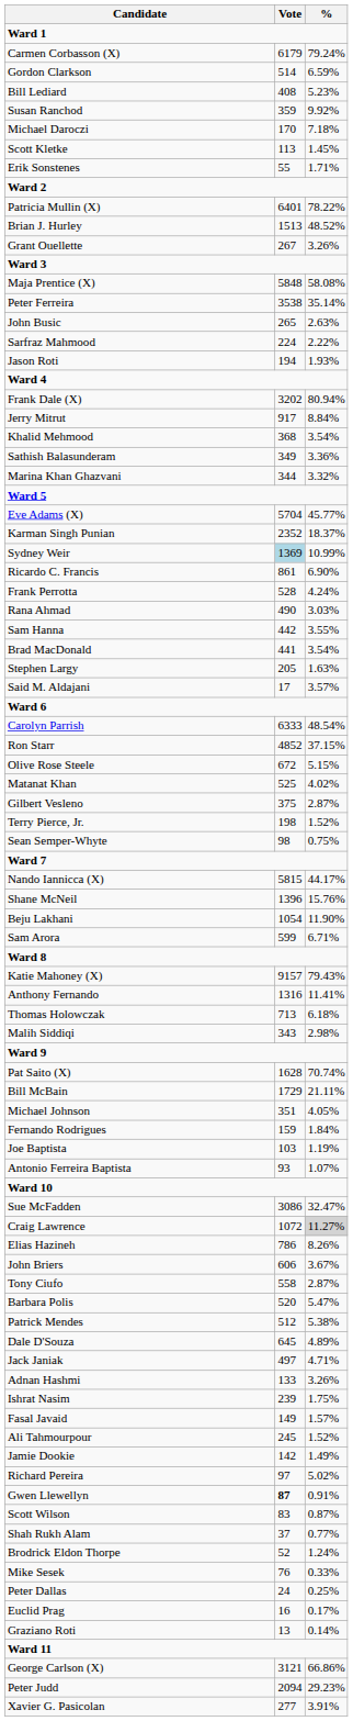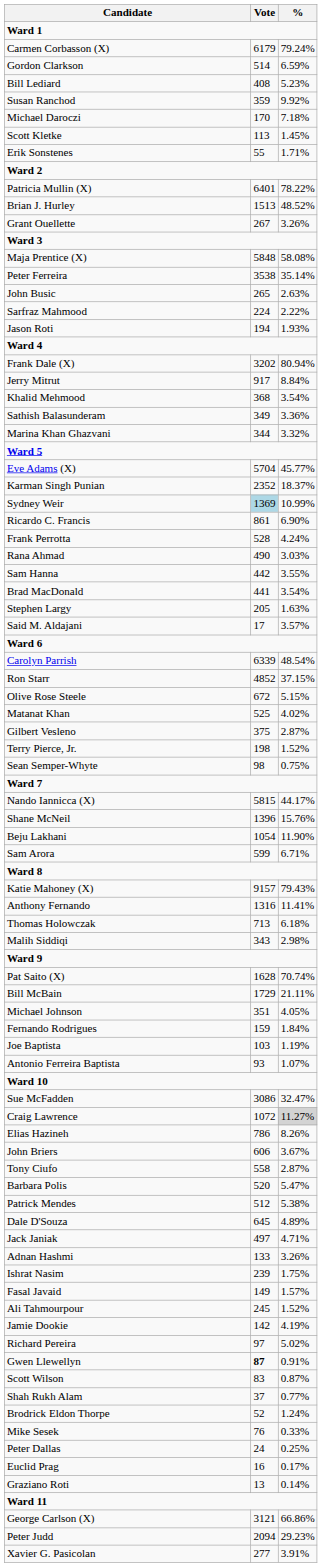 <table class="wikitable">
 <tr>
 <th bgcolor="#DDDDFF" width="350px">Candidate</th>
 <th bgcolor="#DDDDFF">Vote</th>
 <th bgcolor="#DDDDFF">%</th>
 </tr>
 <tr>
 <td colspan="4"><strong>Ward 1</strong></td>
 </tr>
 <tr>
 <td>Carmen Corbasson (X)</td>
 <td>6179</td>
 <td>79.24%</td>
 </tr>
 <tr>
 <td>Gordon Clarkson</td>
 <td>514</td>
 <td>6.59%</td>
 </tr>
 <tr>
 <td>Bill Lediard</td>
 <td>408</td>
 <td>5.23%</td>
 </tr>
 <tr>
 <td>Susan Ranchod</td>
 <td>359</td>
 <td>9.92%</td>
 </tr>
 <tr>
 <td>Michael Daroczi</td>
 <td>170</td>
 <td>7.18%</td>
 </tr>
 <tr>
 <td>Scott Kletke</td>
 <td>113</td>
 <td>1.45%</td>
 </tr>
 <tr>
 <td>Erik Sonstenes</td>
 <td>55</td>
 <td>1.71%</td>
 </tr>
 <tr>
 <td colspan="4"><strong>Ward 2</strong></td>
 </tr>
 <tr>
 <td>Patricia Mullin (X)</td>
 <td>6401</td>
 <td>78.22%</td>
 </tr>
 <tr>
 <td>Brian J. Hurley</td>
 <td>1513</td>
 <td>48.52%</td>
 </tr>
 <tr>
 <td>Grant Ouellette</td>
 <td>267</td>
 <td>3.26%</td>
 </tr>
 <tr>
 <td colspan="4"><strong>Ward 3</strong></td>
 </tr>
 <tr>
 <td>Maja Prentice (X)</td>
 <td>5848</td>
 <td>58.08%</td>
 </tr>
 <tr>
 <td>Peter Ferreira</td>
 <td>3538</td>
 <td>35.14%</td>
 </tr>
 <tr>
 <td>John Busic</td>
 <td>265</td>
 <td>2.63%</td>
 </tr>
 <tr>
 <td>Sarfraz Mahmood</td>
 <td>224</td>
 <td>2.22%</td>
 </tr>
 <tr>
 <td>Jason Roti</td>
 <td>194</td>
 <td>1.93%</td>
 </tr>
 <tr>
 <td colspan="4"><strong>Ward 4</strong></td>
 </tr>
 <tr>
 <td>Frank Dale (X)</td>
 <td>3202</td>
 <td>80.94%</td>
 </tr>
 <tr>
 <td>Jerry Mitrut</td>
 <td>917</td>
 <td>8.84%</td>
 </tr>
 <tr>
 <td>Khalid Mehmood</td>
 <td>368</td>
 <td>3.54%</td>
 </tr>
 <tr>
 <td>Sathish Balasunderam</td>
 <td>349</td>
 <td>3.36%</td>
 </tr>
 <tr>
 <td>Marina Khan Ghazvani</td>
 <td>344</td>
 <td>3.32%</td>
 </tr>
 <tr>
 <td colspan="4"><strong><a href='#'>Ward 5</a></strong></td>
 </tr>
 <tr>
 <td><a href='#'>Eve Adams</a> (X)</td>
 <td>5704</td>
 <td>45.77%</td>
 </tr>
 <tr>
 <td>Karman Singh Punian</td>
 <td>2352</td>
 <td>18.37%</td>
 </tr>
 <tr>
 <td>Sydney Weir</td>
 <td style="background: lightblue;">1369</td>
 <td>10.99%</td>
 </tr>
 <tr>
 <td>Ricardo C. Francis</td>
 <td>861</td>
 <td>6.90%</td>
 </tr>
 <tr>
 <td>Frank Perrotta</td>
 <td>528</td>
 <td>4.24%</td>
 </tr>
 <tr>
 <td>Rana Ahmad</td>
 <td>490</td>
 <td>3.03%</td>
 </tr>
 <tr>
 <td>Sam Hanna</td>
 <td>442</td>
 <td>3.55%</td>
 </tr>
 <tr>
 <td>Brad MacDonald</td>
 <td>441</td>
 <td>3.54%</td>
 </tr>
 <tr>
 <td>Stephen Largy</td>
 <td>205</td>
 <td>1.63%</td>
 </tr>
 <tr>
 <td>Said M. Aldajani</td>
 <td>17</td>
 <td>3.57%</td>
 </tr>
 <tr>
 <td colspan="4"><strong>Ward 6</strong></td>
 </tr>
 <tr>
 <td><a href='#'>Carolyn Parrish</a></td>
-<td>6333</td>
+<td>6339</td>
 <td>48.54%</td>
 </tr>
 <tr>
 <td>Ron Starr</td>
 <td>4852</td>
 <td>37.15%</td>
 </tr>
 <tr>
 <td>Olive Rose Steele</td>
 <td>672</td>
 <td>5.15%</td>
 </tr>
 <tr>
 <td>Matanat Khan</td>
 <td>525</td>
 <td>4.02%</td>
 </tr>
 <tr>
 <td>Gilbert Vesleno</td>
 <td>375</td>
 <td>2.87%</td>
 </tr>
 <tr>
 <td>Terry Pierce, Jr.</td>
 <td>198</td>
 <td>1.52%</td>
 </tr>
 <tr>
 <td>Sean Semper-Whyte</td>
 <td>98</td>
 <td>0.75%</td>
 </tr>
 <tr>
 <td colspan="4"><strong>Ward 7</strong></td>
 </tr>
 <tr>
 <td>Nando Iannicca (X)</td>
 <td>5815</td>
 <td>44.17%</td>
 </tr>
 <tr>
 <td>Shane McNeil</td>
 <td>1396</td>
 <td>15.76%</td>
 </tr>
 <tr>
 <td>Beju Lakhani</td>
 <td>1054</td>
 <td>11.90%</td>
 </tr>
 <tr>
 <td>Sam Arora</td>
 <td>599</td>
 <td>6.71%</td>
 </tr>
 <tr>
 <td colspan="4"><strong>Ward 8</strong></td>
 </tr>
 <tr>
 <td>Katie Mahoney (X)</td>
 <td>9157</td>
 <td>79.43%</td>
 </tr>
 <tr>
 <td>Anthony Fernando</td>
 <td>1316</td>
 <td>11.41%</td>
 </tr>
 <tr>
 <td>Thomas Holowczak</td>
 <td>713</td>
 <td>6.18%</td>
 </tr>
 <tr>
 <td>Malih Siddiqi</td>
 <td>343</td>
 <td>2.98%</td>
 </tr>
 <tr>
 <td colspan="4"><strong>Ward 9</strong></td>
 </tr>
 <tr>
 <td>Pat Saito (X)</td>
 <td>1628</td>
 <td>70.74%</td>
 </tr>
 <tr>
 <td>Bill McBain</td>
 <td>1729</td>
 <td>21.11%</td>
 </tr>
 <tr>
 <td>Michael Johnson</td>
 <td>351</td>
 <td>4.05%</td>
 </tr>
 <tr>
 <td>Fernando Rodrigues</td>
 <td>159</td>
 <td>1.84%</td>
 </tr>
 <tr>
 <td>Joe Baptista</td>
 <td>103</td>
 <td>1.19%</td>
 </tr>
 <tr>
 <td>Antonio Ferreira Baptista</td>
 <td>93</td>
 <td>1.07%</td>
 </tr>
 <tr>
 <td colspan="4"><strong>Ward 10</strong></td>
 </tr>
 <tr>
 <td>Sue McFadden</td>
 <td>3086</td>
 <td>32.47%</td>
 </tr>
 <tr>
 <td>Craig Lawrence</td>
 <td>1072</td>
 <td style="background: lightgrey;">11.27%</td>
 </tr>
 <tr>
 <td>Elias Hazineh</td>
 <td>786</td>
 <td>8.26%</td>
 </tr>
 <tr>
 <td>John Briers</td>
 <td>606</td>
 <td>3.67%</td>
 </tr>
 <tr>
 <td>Tony Ciufo</td>
 <td>558</td>
 <td>2.87%</td>
 </tr>
 <tr>
 <td>Barbara Polis</td>
 <td>520</td>
 <td>5.47%</td>
 </tr>
 <tr>
 <td>Patrick Mendes</td>
 <td>512</td>
 <td>5.38%</td>
 </tr>
 <tr>
 <td>Dale D'Souza</td>
 <td>645</td>
 <td>4.89%</td>
 </tr>
 <tr>
 <td>Jack Janiak</td>
 <td>497</td>
 <td>4.71%</td>
 </tr>
 <tr>
 <td>Adnan Hashmi</td>
 <td>133</td>
 <td>3.26%</td>
 </tr>
 <tr>
 <td>Ishrat Nasim</td>
 <td>239</td>
 <td>1.75%</td>
 </tr>
 <tr>
 <td>Fasal Javaid</td>
 <td>149</td>
 <td>1.57%</td>
 </tr>
 <tr>
 <td>Ali Tahmourpour</td>
 <td>245</td>
 <td>1.52%</td>
 </tr>
 <tr>
 <td>Jamie Dookie</td>
 <td>142</td>
-<td>1.49%</td>
+<td>4.19%</td>
 </tr>
 <tr>
 <td>Richard Pereira</td>
 <td>97</td>
 <td>5.02%</td>
 </tr>
 <tr>
 <td>Gwen Llewellyn</td>
 <td><strong>87</strong></td>
 <td>0.91%</td>
 </tr>
 <tr>
 <td>Scott Wilson</td>
 <td>83</td>
 <td>0.87%</td>
 </tr>
 <tr>
 <td>Shah Rukh Alam</td>
 <td>37</td>
 <td>0.77%</td>
 </tr>
 <tr>
 <td>Brodrick Eldon Thorpe</td>
 <td>52</td>
 <td>1.24%</td>
 </tr>
 <tr>
 <td>Mike Sesek</td>
 <td>76</td>
 <td>0.33%</td>
 </tr>
 <tr>
 <td>Peter Dallas</td>
 <td>24</td>
 <td>0.25%</td>
 </tr>
 <tr>
 <td>Euclid Prag</td>
 <td>16</td>
 <td>0.17%</td>
 </tr>
 <tr>
 <td>Graziano Roti</td>
 <td>13</td>
 <td>0.14%</td>
 </tr>
 <tr>
 <td colspan="4"><strong>Ward 11</strong></td>
 </tr>
 <tr>
 <td>George Carlson (X)</td>
 <td>3121</td>
 <td>66.86%</td>
 </tr>
 <tr>
 <td>Peter Judd</td>
 <td>2094</td>
 <td>29.23%</td>
 </tr>
 <tr>
 <td>Xavier G. Pasicolan</td>
 <td>277</td>
 <td>3.91%</td>
 </tr>
 </table>
